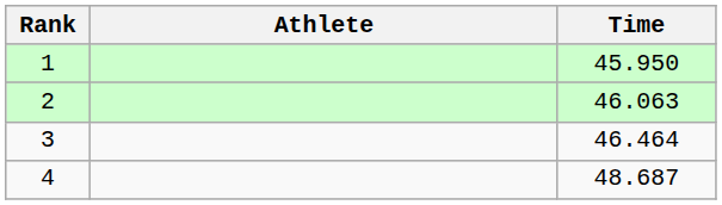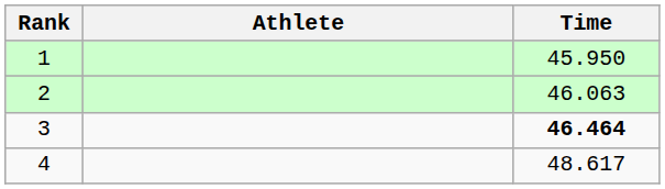 <table class="wikitable" style="text-align:center">
 <tr>
 <th width=40>Rank</th>
 <th width=250>Athlete</th>
 <th width=80>Time</th>
 </tr>
 <tr bgcolor="ccffcc">
 <td>1</td>
 <td align=left></td>
 <td>45.950</td>
 </tr>
 <tr bgcolor="ccffcc">
 <td>2</td>
 <td align=left></td>
 <td>46.063</td>
 </tr>
 <tr>
 <td>3</td>
 <td align=left></td>
-<td>46.464</td>
+<td><strong>46.464</strong></td>
 </tr>
 <tr>
 <td>4</td>
 <td align=left></td>
-<td>48.687</td>
+<td>48.617</td>
 </tr>
 </table>
